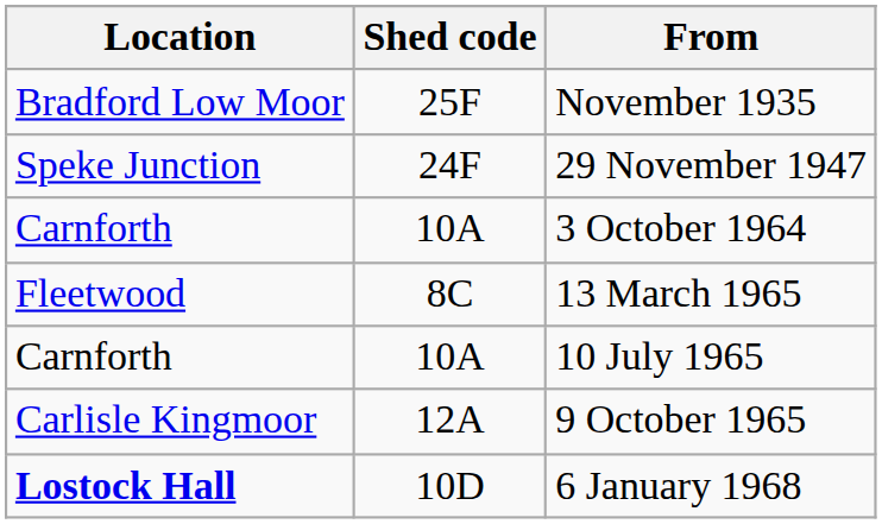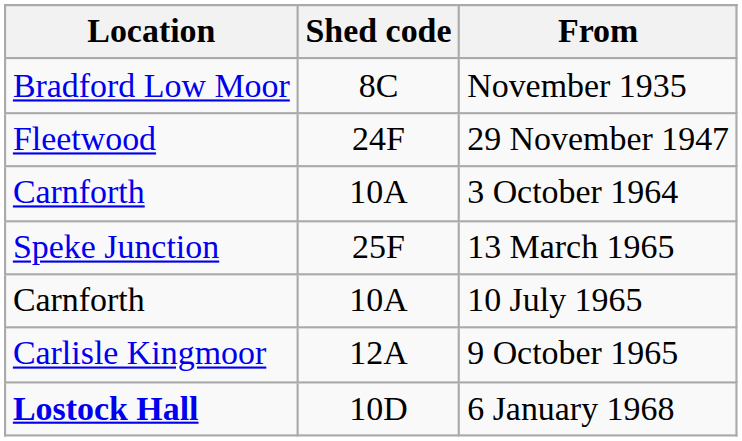 <table class="wikitable" |>
 <tr>
 </tr>
 <tr>
 <th>Location</th>
 <th>Shed code</th>
 <th>From</th>
 </tr>
 <tr>
 <td><a href='#'>Bradford Low Moor</a></td>
-<td style="text-align: center;">25F</td>
+<td style="text-align: center;">8C</td>
 <td>November 1935</td>
 </tr>
 <tr>
-<td><a href='#'>Speke Junction</a></td>
+<td><a href='#'>Fleetwood</a></td>
 <td style="text-align: center;">24F</td>
 <td>29 November 1947</td>
 </tr>
 <tr>
 <td><a href='#'>Carnforth</a></td>
 <td style="text-align: center;">10A</td>
 <td>3 October 1964</td>
 </tr>
 <tr>
-<td><a href='#'>Fleetwood</a></td>
-<td style="text-align: center;">8C</td>
+<td><a href='#'>Speke Junction</a></td>
+<td style="text-align: center;">25F</td>
 <td>13 March 1965</td>
 </tr>
 <tr>
 <td>Carnforth</td>
 <td style="text-align: center;">10A</td>
 <td>10 July 1965</td>
 </tr>
 <tr>
 <td><a href='#'>Carlisle Kingmoor</a></td>
 <td style="text-align: center;">12A</td>
 <td>9 October 1965</td>
 </tr>
 <tr>
 <td><strong><a href='#'>Lostock Hall</a></strong></td>
 <td style="text-align: center;">10D</td>
 <td>6 January 1968</td>
 </tr>
 </table>
